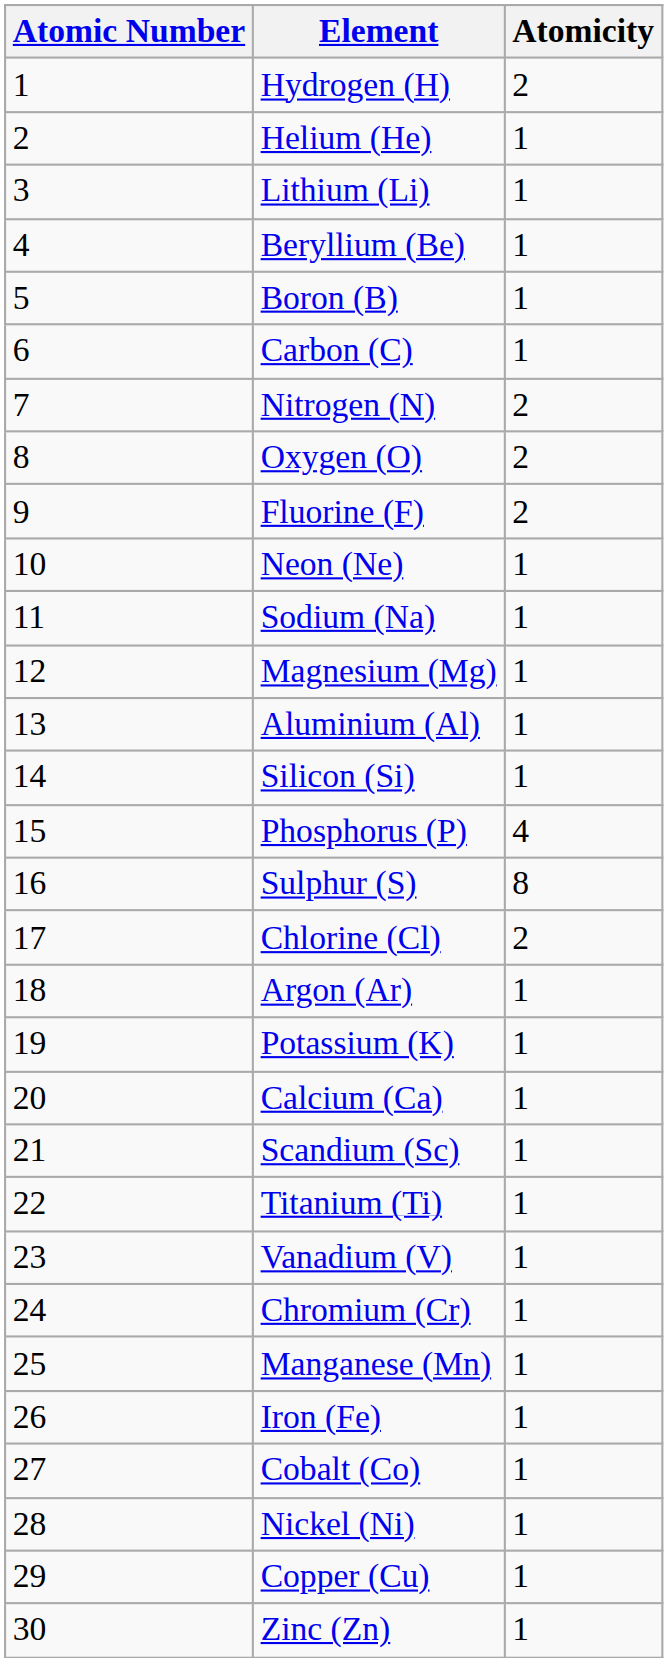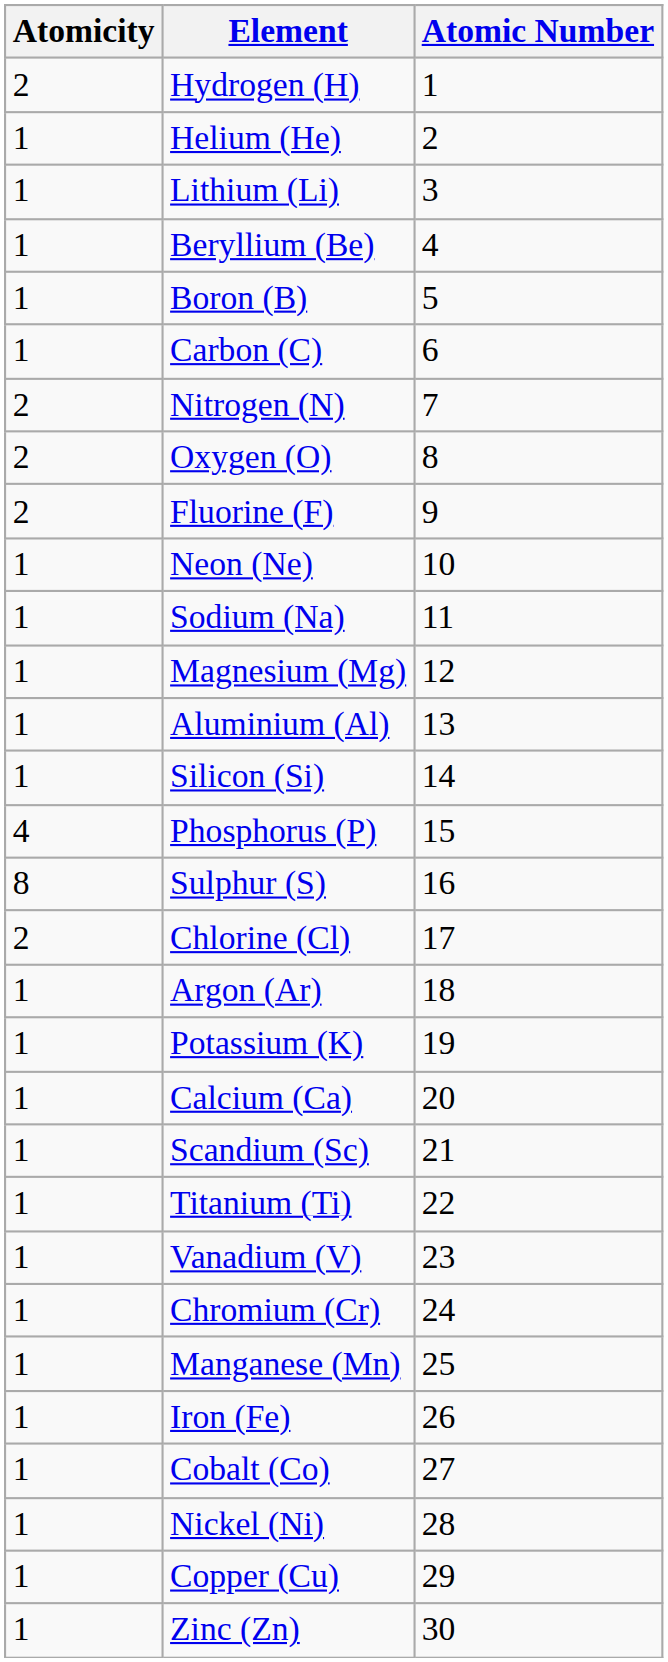 <table class="wikitable">
 <tr>
+<th>Atomicity</th>
+<th><a href='#'>Element</a></th>
 <th><a href='#'>Atomic Number</a></th>
-<th><a href='#'>Element</a></th>
-<th>Atomicity</th>
+</tr>
+<tr>
+<td>2</td>
+<td><a href='#'>Hydrogen (H)</a></td>
+<td>1</td>
 </tr>
 <tr>
 <td>1</td>
-<td><a href='#'>Hydrogen (H)</a></td>
+<td><a href='#'>Helium (He)</a></td>
 <td>2</td>
 </tr>
 <tr>
-<td>2</td>
-<td><a href='#'>Helium (He)</a></td>
 <td>1</td>
+<td><a href='#'>Lithium (Li)</a></td>
+<td>3</td>
 </tr>
 <tr>
-<td>3</td>
-<td><a href='#'>Lithium (Li)</a></td>
 <td>1</td>
+<td><a href='#'>Beryllium (Be)</a></td>
+<td>4</td>
+</tr>
+<tr>
+<td>1</td>
+<td><a href='#'>Boron (B)</a></td>
+<td>5</td>
+</tr>
+<tr>
+<td>1</td>
+<td><a href='#'>Carbon (C)</a></td>
+<td>6</td>
+</tr>
+<tr>
+<td>2</td>
+<td><a href='#'>Nitrogen (N)</a></td>
+<td>7</td>
+</tr>
+<tr>
+<td>2</td>
+<td><a href='#'>Oxygen (O)</a></td>
+<td>8</td>
+</tr>
+<tr>
+<td>2</td>
+<td><a href='#'>Fluorine (F)</a></td>
+<td>9</td>
+</tr>
+<tr>
+<td>1</td>
+<td><a href='#'>Neon (Ne)</a></td>
+<td>10</td>
+</tr>
+<tr>
+<td>1</td>
+<td><a href='#'>Sodium (Na)</a></td>
+<td>11</td>
+</tr>
+<tr>
+<td>1</td>
+<td><a href='#'>Magnesium (Mg)</a></td>
+<td>12</td>
+</tr>
+<tr>
+<td>1</td>
+<td><a href='#'>Aluminium (Al)</a></td>
+<td>13</td>
+</tr>
+<tr>
+<td>1</td>
+<td><a href='#'>Silicon (Si)</a></td>
+<td>14</td>
 </tr>
 <tr>
 <td>4</td>
-<td><a href='#'>Beryllium (Be)</a></td>
-<td>1</td>
-</tr>
-<tr>
-<td>5</td>
-<td><a href='#'>Boron (B)</a></td>
-<td>1</td>
-</tr>
-<tr>
-<td>6</td>
-<td><a href='#'>Carbon (C)</a></td>
-<td>1</td>
-</tr>
-<tr>
-<td>7</td>
-<td><a href='#'>Nitrogen (N)</a></td>
-<td>2</td>
+<td><a href='#'>Phosphorus (P)</a></td>
+<td>15</td>
 </tr>
 <tr>
 <td>8</td>
-<td><a href='#'>Oxygen (O)</a></td>
-<td>2</td>
+<td><a href='#'>Sulphur (S)</a></td>
+<td>16</td>
 </tr>
 <tr>
-<td>9</td>
-<td><a href='#'>Fluorine (F)</a></td>
 <td>2</td>
+<td><a href='#'>Chlorine (Cl)</a></td>
+<td>17</td>
 </tr>
 <tr>
-<td>10</td>
-<td><a href='#'>Neon (Ne)</a></td>
 <td>1</td>
+<td><a href='#'>Argon (Ar)</a></td>
+<td>18</td>
 </tr>
 <tr>
-<td>11</td>
-<td><a href='#'>Sodium (Na)</a></td>
 <td>1</td>
+<td><a href='#'>Potassium (K)</a></td>
+<td>19</td>
 </tr>
 <tr>
-<td>12</td>
-<td><a href='#'>Magnesium (Mg)</a></td>
 <td>1</td>
+<td><a href='#'>Calcium (Ca)</a></td>
+<td>20</td>
 </tr>
 <tr>
-<td>13</td>
-<td><a href='#'>Aluminium (Al)</a></td>
 <td>1</td>
+<td><a href='#'>Scandium (Sc)</a></td>
+<td>21</td>
 </tr>
 <tr>
-<td>14</td>
-<td><a href='#'>Silicon (Si)</a></td>
 <td>1</td>
+<td><a href='#'>Titanium (Ti)</a></td>
+<td>22</td>
 </tr>
 <tr>
-<td>15</td>
-<td><a href='#'>Phosphorus (P)</a></td>
-<td>4</td>
+<td>1</td>
+<td><a href='#'>Vanadium (V)</a></td>
+<td>23</td>
 </tr>
 <tr>
-<td>16</td>
-<td><a href='#'>Sulphur (S)</a></td>
-<td>8</td>
+<td>1</td>
+<td><a href='#'>Chromium (Cr)</a></td>
+<td>24</td>
 </tr>
 <tr>
-<td>17</td>
-<td><a href='#'>Chlorine (Cl)</a></td>
-<td>2</td>
+<td>1</td>
+<td><a href='#'>Manganese (Mn)</a></td>
+<td>25</td>
 </tr>
 <tr>
-<td>18</td>
-<td><a href='#'>Argon (Ar)</a></td>
 <td>1</td>
+<td><a href='#'>Iron (Fe)</a></td>
+<td>26</td>
 </tr>
 <tr>
-<td>19</td>
-<td><a href='#'>Potassium (K)</a></td>
 <td>1</td>
+<td><a href='#'>Cobalt (Co)</a></td>
+<td>27</td>
 </tr>
 <tr>
-<td>20</td>
-<td><a href='#'>Calcium (Ca)</a></td>
 <td>1</td>
+<td><a href='#'>Nickel (Ni)</a></td>
+<td>28</td>
 </tr>
 <tr>
-<td>21</td>
-<td><a href='#'>Scandium (Sc)</a></td>
 <td>1</td>
+<td><a href='#'>Copper (Cu)</a></td>
+<td>29</td>
 </tr>
 <tr>
-<td>22</td>
-<td><a href='#'>Titanium (Ti)</a></td>
 <td>1</td>
-</tr>
-<tr>
-<td>23</td>
-<td><a href='#'>Vanadium (V)</a></td>
-<td>1</td>
-</tr>
-<tr>
-<td>24</td>
-<td><a href='#'>Chromium (Cr)</a></td>
-<td>1</td>
-</tr>
-<tr>
-<td>25</td>
-<td><a href='#'>Manganese (Mn)</a></td>
-<td>1</td>
-</tr>
-<tr>
-<td>26</td>
-<td><a href='#'>Iron (Fe)</a></td>
-<td>1</td>
-</tr>
-<tr>
-<td>27</td>
-<td><a href='#'>Cobalt (Co)</a></td>
-<td>1</td>
-</tr>
-<tr>
-<td>28</td>
-<td><a href='#'>Nickel (Ni)</a></td>
-<td>1</td>
-</tr>
-<tr>
-<td>29</td>
-<td><a href='#'>Copper (Cu)</a></td>
-<td>1</td>
-</tr>
-<tr>
+<td><a href='#'>Zinc (Zn)</a></td>
 <td>30</td>
-<td><a href='#'>Zinc (Zn)</a></td>
-<td>1</td>
 </tr>
 </table>
